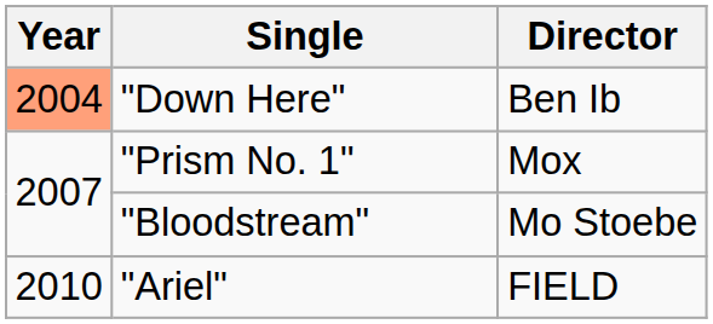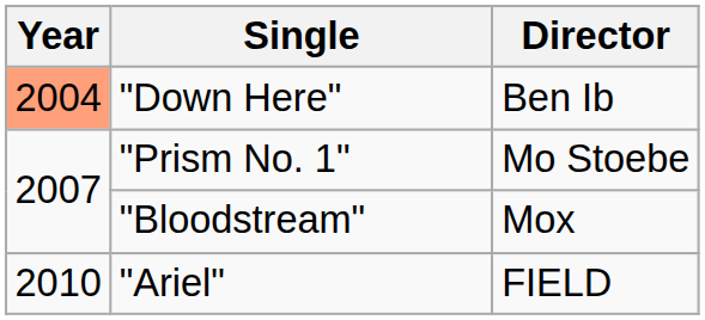 <table class="wikitable">
 <tr>
 <th>Year</th>
 <th style="width:150px;">Single</th>
 <th>Director</th>
 </tr>
 <tr>
 <td style="background: lightsalmon;">2004</td>
 <td>"Down Here"</td>
 <td>Ben Ib</td>
 </tr>
 <tr>
 <td rowspan="2">2007</td>
 <td>"Prism No. 1"</td>
-<td>Mox</td>
+<td>Mo Stoebe</td>
 </tr>
 <tr>
 <td>"Bloodstream"</td>
-<td>Mo Stoebe</td>
+<td>Mox</td>
 </tr>
 <tr>
 <td>2010</td>
 <td>"Ariel"</td>
 <td>FIELD</td>
 </tr>
 </table>
